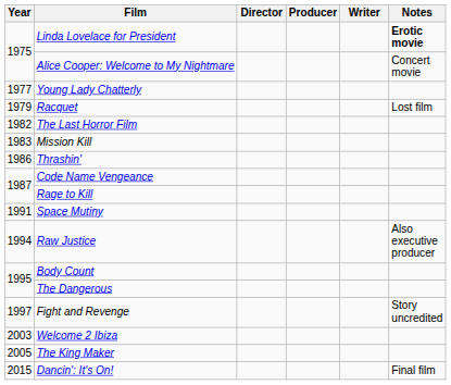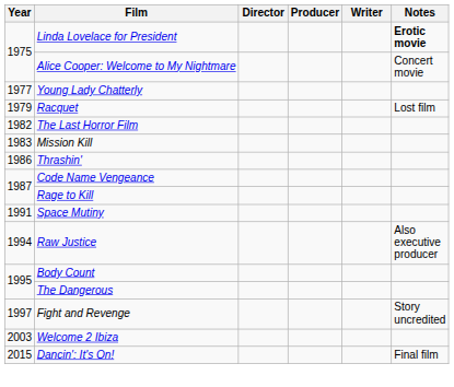 <table class="wikitable sortable">
 <tr>
 <th style="width:26px;">Year</th>
 <th>Film</th>
 <th width="65">Director</th>
 <th width="65">Producer</th>
 <th width="65">Writer</th>
 <th width="65">Notes</th>
 </tr>
 <tr>
 <td rowspan="2">1975</td>
 <td><em><a href='#'>Linda Lovelace for President</a></em></td>
 <td></td>
 <td></td>
 <td></td>
 <td><strong>Erotic movie</strong></td>
 </tr>
 <tr>
 <td><em><a href='#'>Alice Cooper: Welcome to My Nightmare</a></em></td>
 <td></td>
 <td></td>
 <td></td>
 <td>Concert movie</td>
 </tr>
 <tr>
 <td>1977</td>
 <td><em><a href='#'>Young Lady Chatterly</a></em></td>
 <td></td>
 <td></td>
 <td></td>
 <td></td>
 </tr>
 <tr>
 <td>1979</td>
 <td><a href='#'><em>Racquet</em></a></td>
 <td></td>
 <td></td>
 <td></td>
 <td>Lost film</td>
 </tr>
 <tr>
 <td>1982</td>
 <td><em><a href='#'>The Last Horror Film</a></em></td>
 <td></td>
 <td></td>
 <td></td>
 <td></td>
 </tr>
 <tr>
 <td>1983</td>
 <td><em>Mission Kill</em></td>
 <td></td>
 <td></td>
 <td></td>
 <td></td>
 </tr>
 <tr>
 <td>1986</td>
 <td><em><a href='#'>Thrashin'</a></em></td>
 <td></td>
 <td></td>
 <td></td>
 <td></td>
 </tr>
 <tr>
 <td rowspan=2>1987</td>
 <td><em><a href='#'>Code Name Vengeance</a></em></td>
 <td></td>
 <td> </td>
 <td></td>
 <td></td>
 </tr>
 <tr>
 <td><em><a href='#'>Rage to Kill</a></em></td>
 <td></td>
 <td></td>
 <td></td>
 <td></td>
 </tr>
 <tr>
 <td>1991</td>
 <td><em><a href='#'>Space Mutiny</a></em></td>
 <td> </td>
 <td></td>
 <td> </td>
 <td></td>
 </tr>
 <tr>
 <td>1994</td>
 <td><em><a href='#'>Raw Justice</a></em></td>
 <td></td>
 <td></td>
 <td></td>
 <td>Also executive producer</td>
 </tr>
 <tr>
 <td rowspan="2">1995</td>
 <td><em><a href='#'>Body Count</a></em></td>
 <td></td>
 <td></td>
 <td></td>
 <td></td>
 </tr>
 <tr>
 <td><em><a href='#'>The Dangerous</a></em></td>
 <td></td>
 <td></td>
 <td></td>
 <td></td>
 </tr>
 <tr>
 <td>1997</td>
 <td><em>Fight and Revenge</em></td>
 <td></td>
 <td></td>
 <td></td>
 <td>Story uncredited</td>
 </tr>
 <tr>
 <td>2003</td>
 <td><em><a href='#'>Welcome 2 Ibiza</a></em></td>
 <td></td>
 <td></td>
 <td></td>
 <td></td>
 </tr>
 <tr>
-<td>2005</td>
-<td><em><a href='#'>The King Maker</a></em></td>
-<td></td>
-<td></td>
-<td></td>
-<td></td>
-</tr>
-<tr>
 <td>2015</td>
 <td><em><a href='#'>Dancin': It's On!</a></em></td>
 <td></td>
 <td></td>
 <td></td>
 <td>Final film</td>
 </tr>
 </table>
